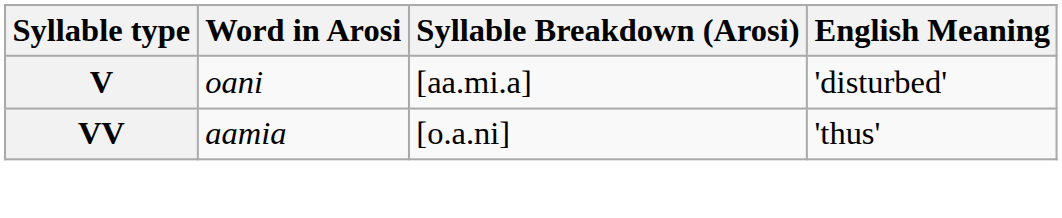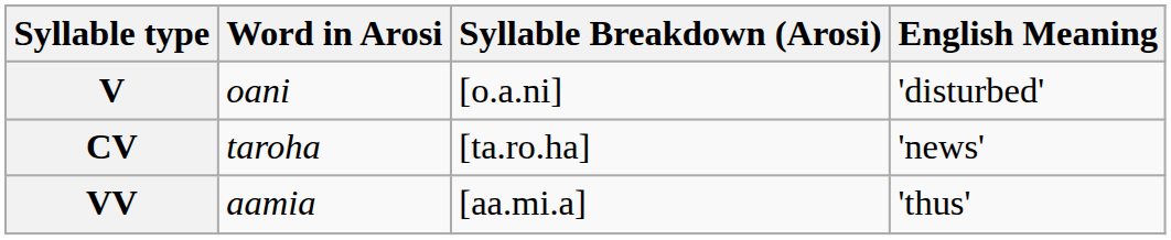 <table class="wikitable">
 <tr>
 <th>Syllable type</th>
 <th>Word in Arosi</th>
 <th>Syllable Breakdown (Arosi)</th>
 <th>English Meaning</th>
 </tr>
 <tr>
 <th>V</th>
 <td><em>oani</em></td>
-<td>[aa.mi.a]</td>
+<td>[o.a.ni]</td>
 <td>'disturbed'</td>
+</tr>
+<tr>
+<th>CV</th>
+<td><em>taroha</em></td>
+<td>[ta.ro.ha]</td>
+<td>'news'</td>
 </tr>
 <tr>
 <th>VV</th>
 <td><em>aamia</em></td>
-<td>[o.a.ni]</td>
+<td>[aa.mi.a]</td>
 <td>'thus'</td>
 </tr>
 </table>
